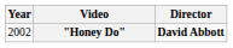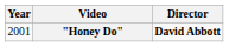 <table class="wikitable plainrowheaders">
 <tr>
 <th>Year</th>
 <th style="width:10em;">Video</th>
 <th>Director</th>
 </tr>
 <tr>
-<td>2002</td>
+<td>2001</td>
 <th scope="row">"Honey Do"</th>
 <td><strong>David Abbott</strong></td>
 </tr>
 </table>
